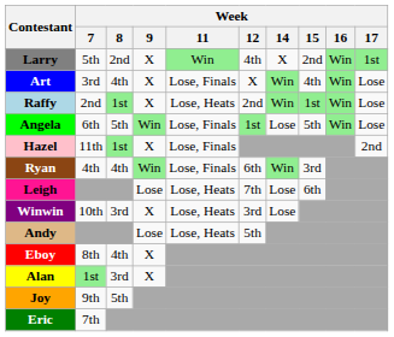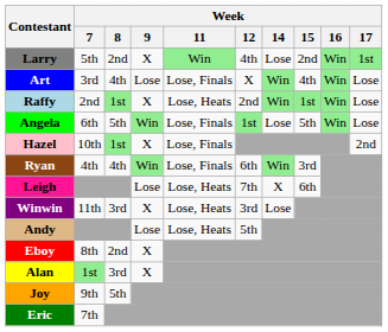 <table class="wikitable" align="center" style="text-align:center">
 <tr>
 <th rowspan=2>Contestant</th>
 <th colspan=9>Week</th>
 </tr>
 <tr>
 <th>7</th>
 <th>8</th>
 <th>9</th>
 <th>11</th>
 <th>12</th>
 <th>14</th>
 <th>15</th>
 <th>16</th>
 <th>17</th>
 </tr>
 <tr>
 <td style="background:grey; color:black;"><strong>Larry</strong></td>
 <td>5th</td>
 <td>2nd</td>
 <td>X</td>
 <td style="background:lightgreen;">Win</td>
 <td>4th</td>
-<td>X</td>
+<td>Lose</td>
 <td>2nd</td>
 <td style="background:lightgreen;">Win</td>
 <td style="background:lightgreen;">1st</td>
 </tr>
 <tr>
 <td style="background:blue; color:white;"><strong>Art</strong></td>
 <td>3rd</td>
 <td>4th</td>
-<td>X</td>
+<td>Lose</td>
 <td>Lose, Finals</td>
 <td>X</td>
 <td style="background:lightgreen;">Win</td>
 <td>4th</td>
 <td style="background:lightgreen;">Win</td>
 <td>Lose</td>
 </tr>
 <tr>
 <td style="background:lightblue; color:black;"><strong>Raffy</strong></td>
 <td>2nd</td>
 <td style="background:lightgreen;">1st</td>
 <td>X</td>
 <td>Lose, Heats</td>
 <td>2nd</td>
 <td style="background:lightgreen;">Win</td>
 <td style="background:lightgreen;">1st</td>
 <td style="background:lightgreen;">Win</td>
 <td>Lose</td>
 </tr>
 <tr>
 <td style="background:lime; color:black;"><strong>Angela</strong></td>
 <td>6th</td>
 <td>5th</td>
 <td style="background:lightgreen;">Win</td>
 <td>Lose, Finals</td>
 <td style="background:lightgreen;">1st</td>
 <td>Lose</td>
 <td>5th</td>
 <td style="background:lightgreen;">Win</td>
 <td>Lose</td>
 </tr>
 <tr>
 <td style="background:pink; color:black;"><strong>Hazel</strong></td>
-<td>11th</td>
+<td>10th</td>
 <td style="background:lightgreen;">1st</td>
 <td>X</td>
 <td>Lose, Finals</td>
 <td colspan=4 bgcolor=darkgray></td>
 <td>2nd</td>
 </tr>
 <tr>
 <td style="background:saddlebrown; color:white;"><strong>Ryan</strong></td>
 <td>4th</td>
 <td>4th</td>
 <td style="background:lightgreen;">Win</td>
 <td>Lose, Finals</td>
 <td>6th</td>
 <td style="background:lightgreen;">Win</td>
 <td>3rd</td>
 <td colspan=2 bgcolor=darkgray></td>
 </tr>
 <tr>
 <td style="background:deeppink; color:black;"><strong>Leigh</strong></td>
 <td colspan=2 bgcolor=darkgray></td>
 <td>Lose</td>
 <td>Lose, Heats</td>
 <td>7th</td>
-<td>Lose</td>
+<td>X</td>
 <td>6th</td>
 <td colspan=2 bgcolor=darkgray></td>
 </tr>
 <tr>
 <td style="background:purple; color:white;"><strong>Winwin</strong></td>
-<td>10th</td>
+<td>11th</td>
 <td>3rd</td>
 <td>X</td>
 <td>Lose, Heats</td>
 <td>3rd</td>
 <td>Lose</td>
 <td colspan=3 bgcolor=darkgray></td>
 </tr>
 <tr>
 <td style="background:burlywood; color:black;"><strong>Andy</strong></td>
 <td colspan=2 bgcolor=darkgray></td>
 <td>Lose</td>
 <td>Lose, Heats</td>
 <td>5th</td>
 <td colspan=4 bgcolor=darkgray></td>
 </tr>
 <tr>
 <td style="background:red; color:white;"><strong>Eboy</strong></td>
 <td>8th</td>
-<td>4th</td>
+<td>2nd</td>
 <td>X</td>
 <td colspan=6 bgcolor=darkgray></td>
 </tr>
 <tr>
 <td style="background:yellow; color:black;"><strong>Alan</strong></td>
 <td style="background:lightgreen;">1st</td>
 <td>3rd</td>
 <td>X</td>
 <td colspan=6 bgcolor=darkgray></td>
 </tr>
 <tr>
 <td style="background:orange; color:black;"><strong>Joy</strong></td>
 <td>9th</td>
 <td>5th</td>
 <td colspan=7 bgcolor=darkgray></td>
 </tr>
 <tr>
 <td style="background:green; color:white;"><strong>Eric</strong></td>
 <td>7th</td>
 <td colspan=8 bgcolor=darkgray></td>
 </tr>
 </table>
